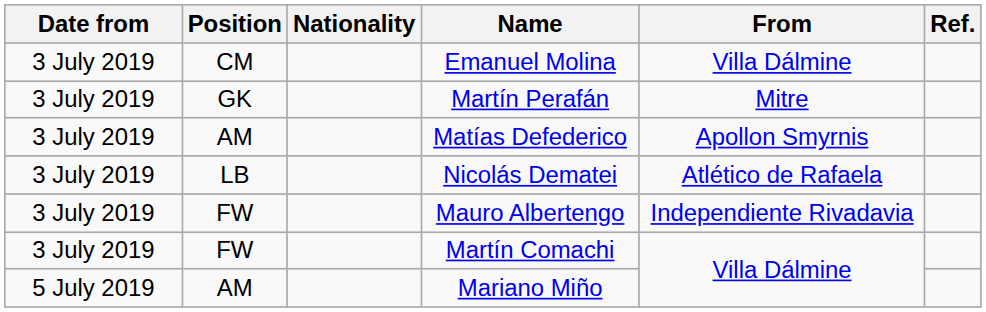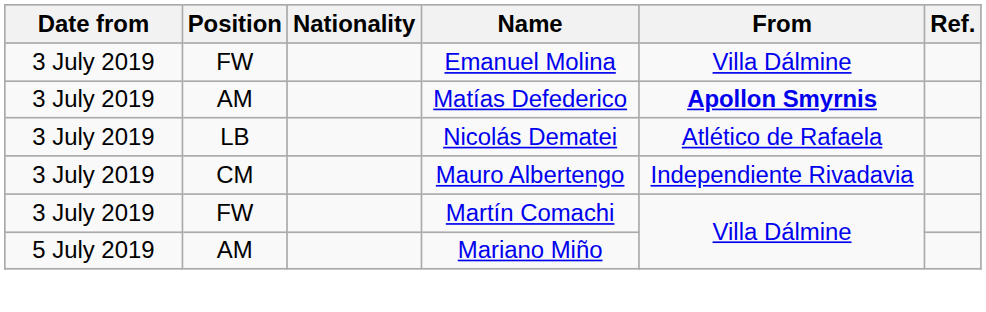 <table class="wikitable" style="text-align:center; font-size:90%; ">
 <tr>
 <th style="background:#; color:#; width:100px;">Date from</th>
 <th style="background:#; color:#; width:50px;">Position</th>
 <th style="background:#; color:#; width:50px;">Nationality</th>
 <th style="background:#; color:#; width:125px;">Name</th>
 <th style="background:#; color:#; width:165px;">From</th>
 <th style="background:#; color:#; width:25px;">Ref.</th>
 </tr>
 <tr>
 <td>3 July 2019</td>
-<td>CM</td>
+<td>FW</td>
 <td></td>
 <td><a href='#'>Emanuel Molina</a></td>
 <td> <a href='#'>Villa Dálmine</a></td>
 <td></td>
 </tr>
 <tr>
 <td>3 July 2019</td>
-<td>GK</td>
-<td></td>
-<td><a href='#'>Martín Perafán</a></td>
-<td> <a href='#'>Mitre</a></td>
-<td></td>
-</tr>
-<tr>
-<td>3 July 2019</td>
 <td>AM</td>
 <td></td>
 <td><a href='#'>Matías Defederico</a></td>
-<td> <a href='#'>Apollon Smyrnis</a></td>
+<td><strong> <a href='#'>Apollon Smyrnis</a></strong></td>
 <td></td>
 </tr>
 <tr>
 <td>3 July 2019</td>
 <td>LB</td>
 <td></td>
 <td><a href='#'>Nicolás Dematei</a></td>
 <td> <a href='#'>Atlético de Rafaela</a></td>
 <td></td>
 </tr>
 <tr>
 <td>3 July 2019</td>
-<td>FW</td>
+<td>CM</td>
 <td></td>
 <td><a href='#'>Mauro Albertengo</a></td>
 <td> <a href='#'>Independiente Rivadavia</a></td>
 <td></td>
 </tr>
 <tr>
 <td>3 July 2019</td>
 <td>FW</td>
 <td></td>
 <td><a href='#'>Martín Comachi</a></td>
 <td rowspan="2"> <a href='#'>Villa Dálmine</a></td>
 <td></td>
 </tr>
 <tr>
 <td>5 July 2019</td>
 <td>AM</td>
 <td></td>
 <td><a href='#'>Mariano Miño</a></td>
 <td></td>
 </tr>
 </table>
